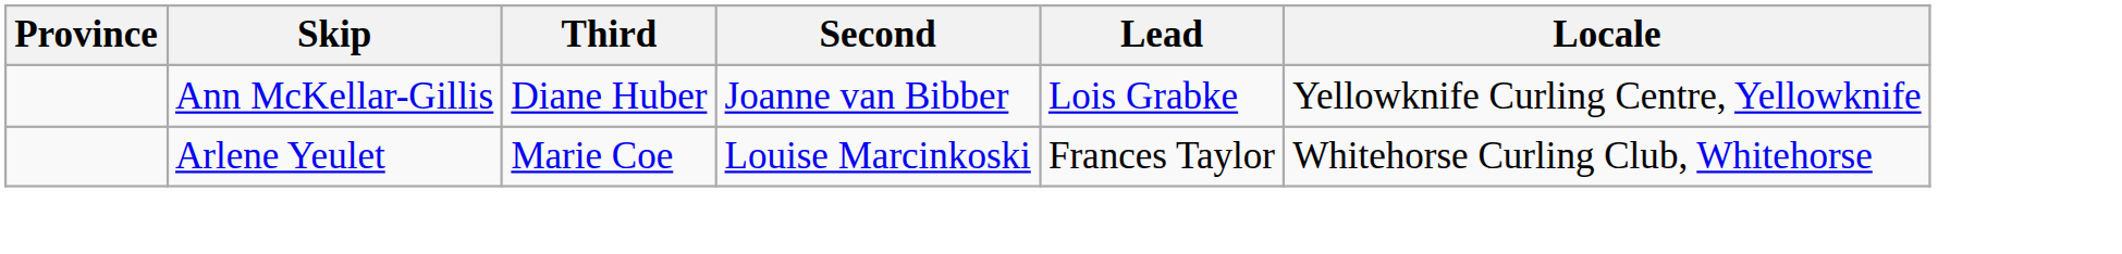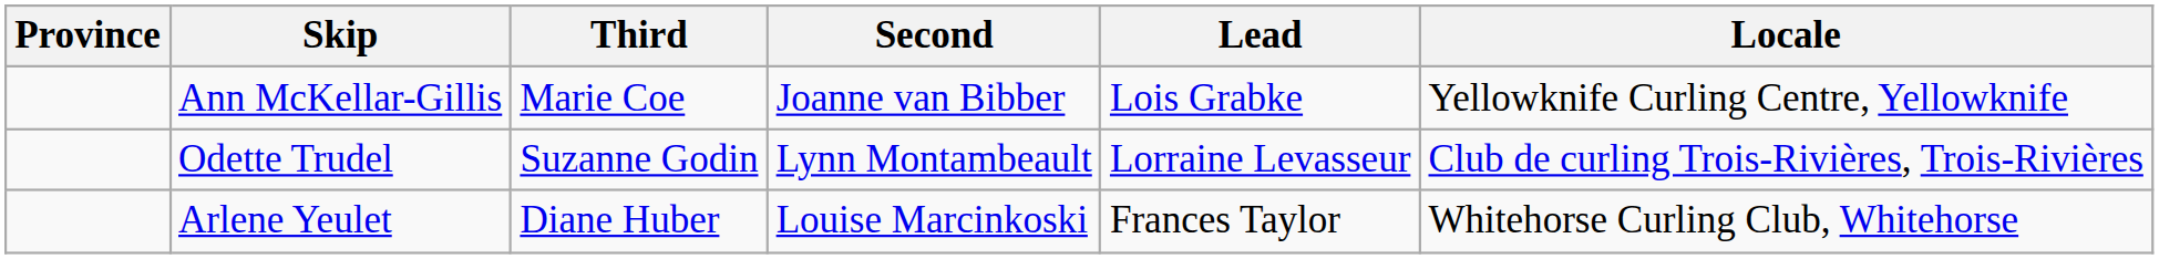 <table class="wikitable">
 <tr>
 <th>Province</th>
 <th>Skip</th>
 <th>Third</th>
 <th>Second</th>
 <th>Lead</th>
 <th>Locale</th>
 </tr>
 <tr>
 <td></td>
 <td><a href='#'>Ann McKellar-Gillis</a></td>
-<td><a href='#'>Diane Huber</a></td>
+<td><a href='#'>Marie Coe</a></td>
 <td><a href='#'>Joanne van Bibber</a></td>
 <td><a href='#'>Lois Grabke</a></td>
 <td>Yellowknife Curling Centre, <a href='#'>Yellowknife</a></td>
 </tr>
 <tr>
 <td></td>
+<td><a href='#'>Odette Trudel</a></td>
+<td><a href='#'>Suzanne Godin</a></td>
+<td><a href='#'>Lynn Montambeault</a></td>
+<td><a href='#'>Lorraine Levasseur</a></td>
+<td><a href='#'>Club de curling Trois-Rivières</a>, <a href='#'>Trois-Rivières</a></td>
+</tr>
+<tr>
+<td></td>
 <td><a href='#'>Arlene Yeulet</a></td>
-<td><a href='#'>Marie Coe</a></td>
+<td><a href='#'>Diane Huber</a></td>
 <td><a href='#'>Louise Marcinkoski</a></td>
 <td>Frances Taylor</td>
 <td>Whitehorse Curling Club, <a href='#'>Whitehorse</a></td>
 </tr>
 </table>
